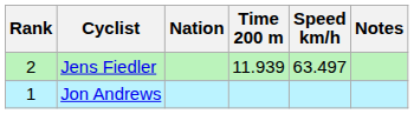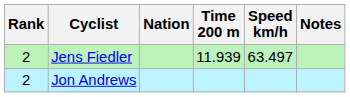 <table class="wikitable sortable" style="text-align:center">
 <tr>
 <th>Rank</th>
 <th>Cyclist</th>
 <th>Nation</th>
 <th>Time<br>200 m</th>
 <th>Speed<br>km/h</th>
 <th>Notes</th>
 </tr>
 <tr bgcolor=bbf3bb>
 <td>2</td>
 <td align=left><a href='#'>Jens Fiedler</a></td>
 <td align=left></td>
 <td>11.939</td>
 <td>63.497</td>
 <td></td>
 </tr>
 <tr bgcolor=bbf3ff>
-<td>1</td>
+<td>2</td>
 <td align=left><a href='#'>Jon Andrews</a></td>
 <td align=left></td>
 <td></td>
 <td></td>
 <td></td>
 </tr>
 </table>
